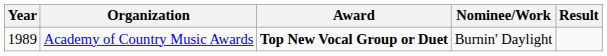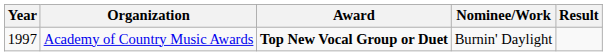 <table class="wikitable">
 <tr>
 <th>Year</th>
 <th>Organization</th>
 <th>Award</th>
 <th>Nominee/Work</th>
 <th>Result</th>
 </tr>
 <tr>
-<td>1989</td>
+<td>1997</td>
 <td><a href='#'>Academy of Country Music Awards</a></td>
 <td><strong>Top New Vocal Group or Duet</strong></td>
 <td>Burnin' Daylight</td>
 <td></td>
 </tr>
 </table>
